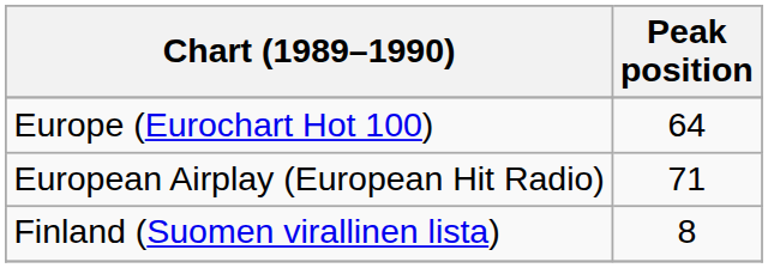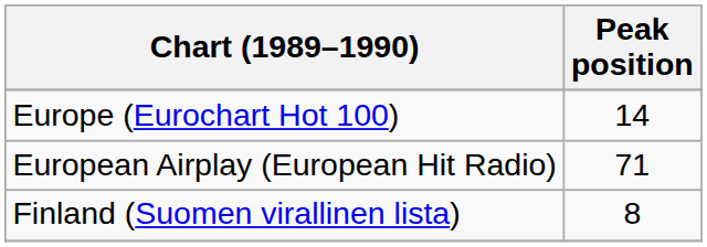 <table class="wikitable sortable">
 <tr>
 <th>Chart (1989–1990)</th>
 <th>Peak<br>position</th>
 </tr>
 <tr>
 </tr>
 <tr>
 </tr>
 <tr>
 </tr>
 <tr>
 <td>Europe (<a href='#'>Eurochart Hot 100</a>)</td>
-<td align="center">64</td>
+<td align="center">14</td>
 </tr>
 <tr>
 <td>European Airplay (European Hit Radio)</td>
 <td align="center">71</td>
 </tr>
 <tr>
 <td>Finland (<a href='#'>Suomen virallinen lista</a>)</td>
 <td align="center">8</td>
 </tr>
 <tr>
 </tr>
 <tr>
 </tr>
 <tr>
 </tr>
 <tr>
 </tr>
 </table>
